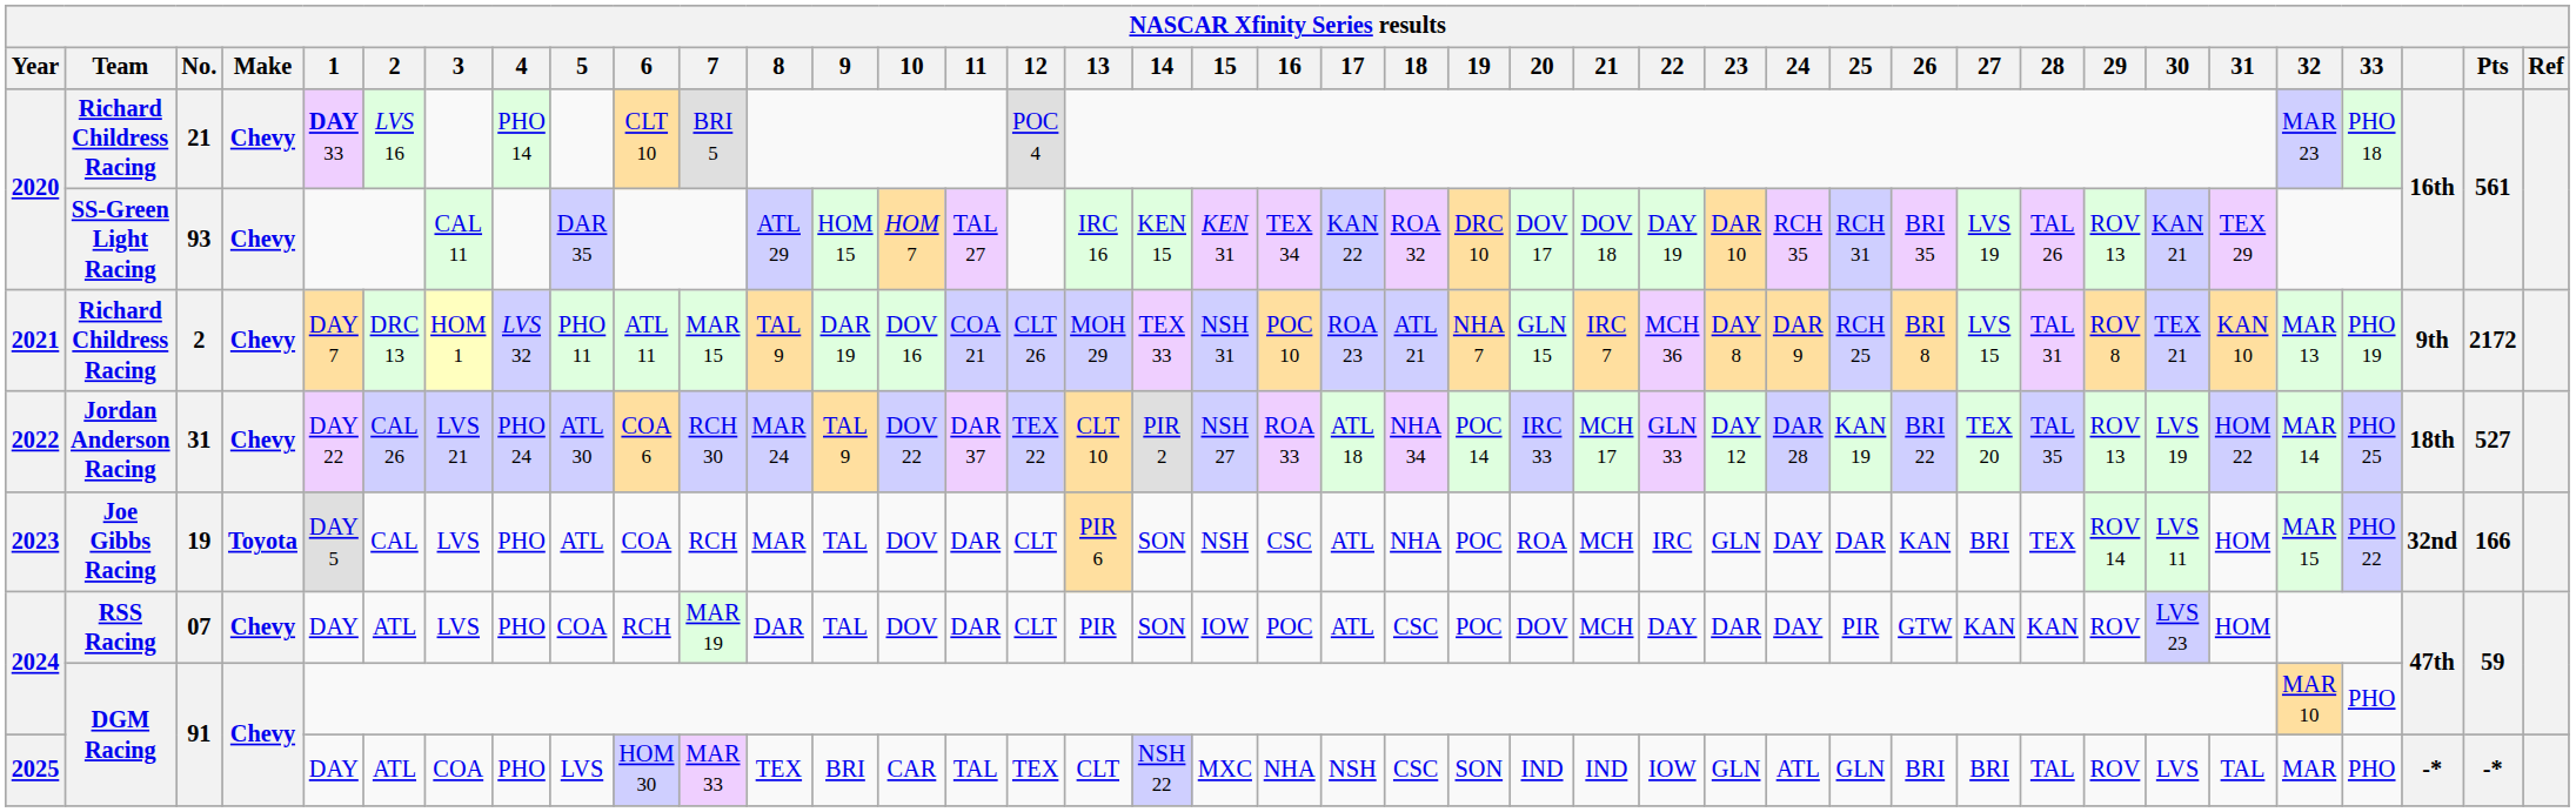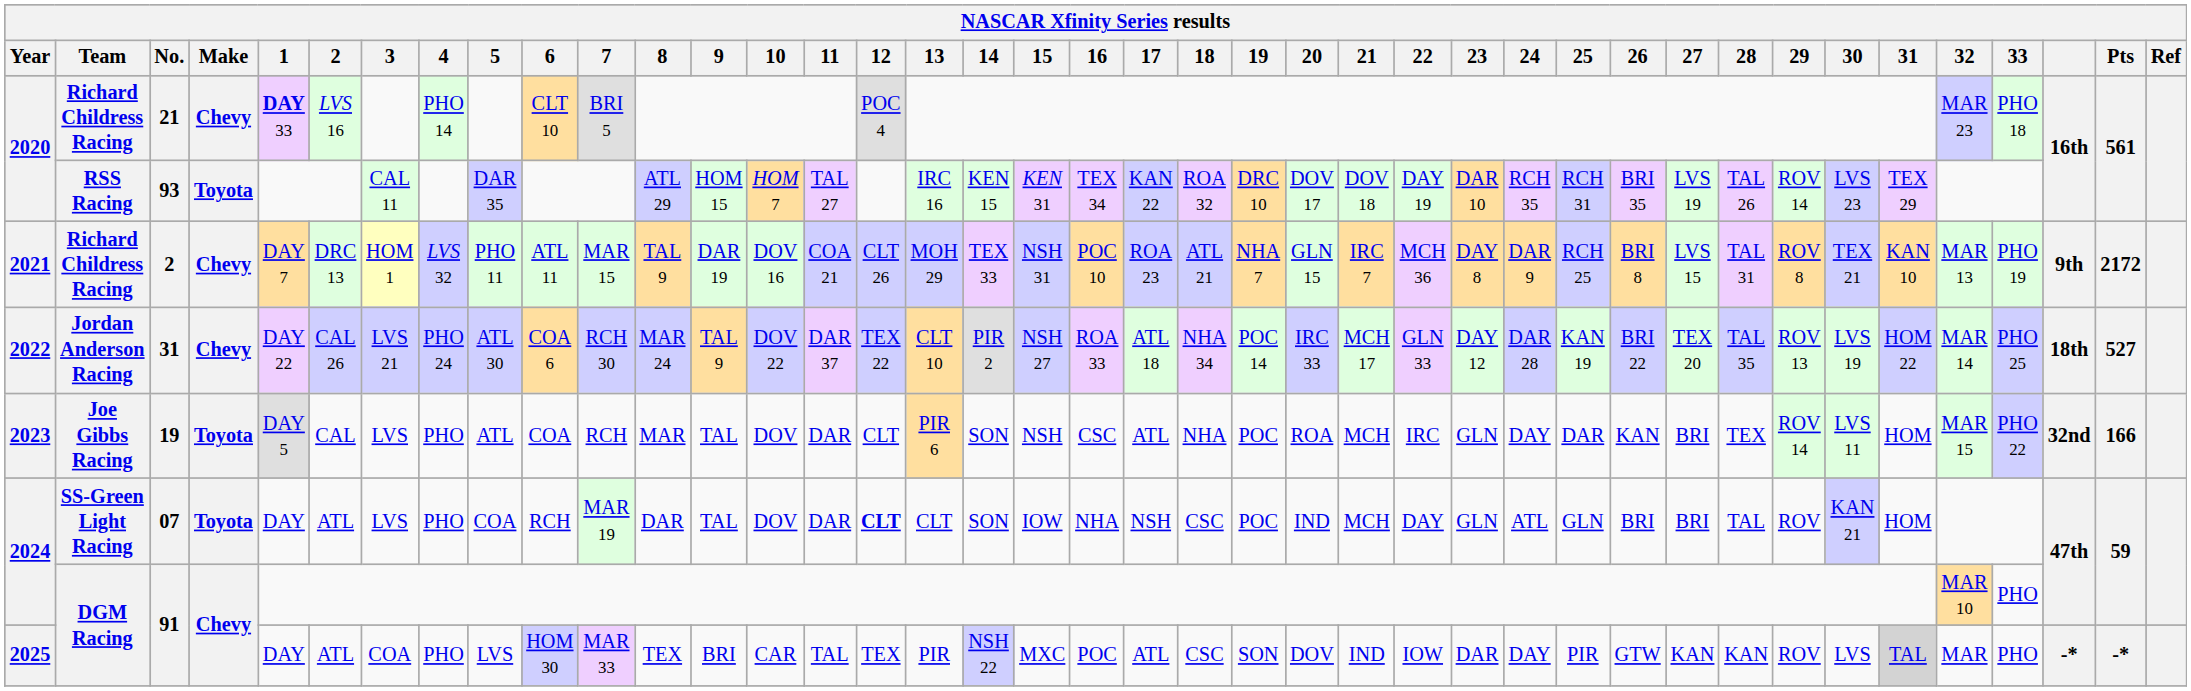 <table class="wikitable" style="text-align:center; font-size:75%">
 <tr>
 <th colspan=42><a href='#'>NASCAR Xfinity Series</a> results</th>
 </tr>
 <tr>
 <th>Year</th>
 <th>Team</th>
 <th>No.</th>
 <th>Make</th>
 <th>1</th>
 <th>2</th>
 <th>3</th>
 <th>4</th>
 <th>5</th>
 <th>6</th>
 <th>7</th>
 <th>8</th>
 <th>9</th>
 <th>10</th>
 <th>11</th>
 <th>12</th>
 <th>13</th>
 <th>14</th>
 <th>15</th>
 <th>16</th>
 <th>17</th>
 <th>18</th>
 <th>19</th>
 <th>20</th>
 <th>21</th>
 <th>22</th>
 <th>23</th>
 <th>24</th>
 <th>25</th>
 <th>26</th>
 <th>27</th>
 <th>28</th>
 <th>29</th>
 <th>30</th>
 <th>31</th>
 <th>32</th>
 <th>33</th>
 <th></th>
 <th>Pts</th>
 <th>Ref</th>
 </tr>
 <tr>
 <th rowspan=2><a href='#'>2020</a></th>
 <th><a href='#'>Richard Childress Racing</a></th>
 <th>21</th>
 <th><a href='#'>Chevy</a></th>
 <td style="background:#EFCFFF;"><strong><a href='#'>DAY</a></strong><br><small>33</small></td>
 <td style="background:#DFFFDF;"><em><a href='#'>LVS</a></em><br><small>16</small></td>
 <td></td>
 <td style="background:#DFFFDF;"><a href='#'>PHO</a><br><small>14</small></td>
 <td></td>
 <td style="background:#FFDF9F;"><a href='#'>CLT</a><br><small>10</small></td>
 <td style="background:#DFDFDF;"><a href='#'>BRI</a><br><small>5</small></td>
 <td colspan=4></td>
 <td style="background:#DFDFDF;"><a href='#'>POC</a><br><small>4</small></td>
 <td colspan=19></td>
 <td style="background:#CFCFFF;"><a href='#'>MAR</a><br><small>23</small></td>
 <td style="background:#DFFFDF;"><a href='#'>PHO</a><br><small>18</small></td>
 <th rowspan=2>16th</th>
 <th rowspan=2>561</th>
 <th rowspan=2></th>
 </tr>
 <tr>
-<th><a href='#'>SS-Green Light Racing</a></th>
+<th><a href='#'>RSS Racing</a></th>
 <th>93</th>
-<th><a href='#'>Chevy</a></th>
+<th><a href='#'>Toyota</a></th>
 <td colspan=2></td>
 <td style="background:#DFFFDF;"><a href='#'>CAL</a><br><small>11</small></td>
 <td></td>
 <td style="background:#CFCFFF;"><a href='#'>DAR</a><br><small>35</small></td>
 <td colspan=2></td>
 <td style="background:#CFCFFF;"><a href='#'>ATL</a><br><small>29</small></td>
 <td style="background:#DFFFDF;"><a href='#'>HOM</a><br><small>15</small></td>
 <td style="background:#FFDF9F;"><em><a href='#'>HOM</a></em><br><small>7</small></td>
 <td style="background:#EFCFFF;"><a href='#'>TAL</a><br><small>27</small></td>
 <td></td>
 <td style="background:#DFFFDF;"><a href='#'>IRC</a><br><small>16</small></td>
 <td style="background:#DFFFDF;"><a href='#'>KEN</a><br><small>15</small></td>
 <td style="background:#EFCFFF;"><em><a href='#'>KEN</a></em><br><small>31</small></td>
 <td style="background:#EFCFFF;"><a href='#'>TEX</a><br><small>34</small></td>
 <td style="background:#CFCFFF;"><a href='#'>KAN</a><br><small>22</small></td>
 <td style="background:#EFCFFF;"><a href='#'>ROA</a><br><small>32</small></td>
 <td style="background:#FFDF9F;"><a href='#'>DRC</a><br><small>10</small></td>
 <td style="background:#DFFFDF;"><a href='#'>DOV</a><br><small>17</small></td>
 <td style="background:#DFFFDF;"><a href='#'>DOV</a><br><small>18</small></td>
 <td style="background:#DFFFDF;"><a href='#'>DAY</a><br><small>19</small></td>
 <td style="background:#FFDF9F;"><a href='#'>DAR</a><br><small>10</small></td>
 <td style="background:#EFCFFF;"><a href='#'>RCH</a><br><small>35</small></td>
 <td style="background:#CFCFFF;"><a href='#'>RCH</a><br><small>31</small></td>
 <td style="background:#EFCFFF;"><a href='#'>BRI</a><br><small>35</small></td>
 <td style="background:#DFFFDF;"><a href='#'>LVS</a><br><small>19</small></td>
 <td style="background:#EFCFFF;"><a href='#'>TAL</a><br><small>26</small></td>
-<td style="background:#DFFFDF;"><a href='#'>ROV</a><br><small>13</small></td>
-<td style="background:#CFCFFF;"><a href='#'>KAN</a><br><small>21</small></td>
+<td style="background:#DFFFDF;"><a href='#'>ROV</a><br><small>14</small></td>
+<td style="background:#CFCFFF;"><a href='#'>LVS</a><br><small>23</small></td>
 <td style="background:#EFCFFF;"><a href='#'>TEX</a><br><small>29</small></td>
 <td colspan=2></td>
 </tr>
 <tr>
 <th><a href='#'>2021</a></th>
 <th><a href='#'>Richard Childress Racing</a></th>
 <th>2</th>
 <th><a href='#'>Chevy</a></th>
 <td style="background:#FFDF9F;"><a href='#'>DAY</a><br><small>7</small></td>
 <td style="background:#DFFFDF;"><a href='#'>DRC</a><br><small>13</small></td>
 <td style="background:#FFFFBF;"><a href='#'>HOM</a><br><small>1</small></td>
 <td style="background:#CFCFFF;"><em><a href='#'>LVS</a></em><br><small>32</small></td>
 <td style="background:#DFFFDF;"><a href='#'>PHO</a><br><small>11</small></td>
 <td style="background:#DFFFDF;"><a href='#'>ATL</a><br><small>11</small></td>
 <td style="background:#DFFFDF;"><a href='#'>MAR</a><br><small>15</small></td>
 <td style="background:#FFDF9F;"><a href='#'>TAL</a><br><small>9</small></td>
 <td style="background:#DFFFDF;"><a href='#'>DAR</a><br><small>19</small></td>
 <td style="background:#DFFFDF;"><a href='#'>DOV</a><br><small>16</small></td>
 <td style="background:#CFCFFF;"><a href='#'>COA</a><br><small>21</small></td>
 <td style="background:#CFCFFF;"><a href='#'>CLT</a><br><small>26</small></td>
 <td style="background:#CFCFFF;"><a href='#'>MOH</a><br><small>29</small></td>
 <td style="background:#EFCFFF;"><a href='#'>TEX</a><br><small>33</small></td>
 <td style="background:#CFCFFF;"><a href='#'>NSH</a><br><small>31</small></td>
 <td style="background:#FFDF9F;"><a href='#'>POC</a><br><small>10</small></td>
 <td style="background:#CFCFFF;"><a href='#'>ROA</a><br><small>23</small></td>
 <td style="background:#CFCFFF;"><a href='#'>ATL</a><br><small>21</small></td>
 <td style="background:#FFDF9F;"><a href='#'>NHA</a><br><small>7</small></td>
 <td style="background:#DFFFDF;"><a href='#'>GLN</a><br><small>15</small></td>
 <td style="background:#FFDF9F;"><a href='#'>IRC</a><br><small>7</small></td>
 <td style="background:#EFCFFF;"><a href='#'>MCH</a><br><small>36</small></td>
 <td style="background:#FFDF9F;"><a href='#'>DAY</a><br><small>8</small></td>
 <td style="background:#FFDF9F;"><a href='#'>DAR</a><br><small>9</small></td>
 <td style="background:#CFCFFF;"><a href='#'>RCH</a><br><small>25</small></td>
 <td style="background:#FFDF9F;"><a href='#'>BRI</a><br><small>8</small></td>
 <td style="background:#DFFFDF;"><a href='#'>LVS</a><br><small>15</small></td>
 <td style="background:#EFCFFF;"><a href='#'>TAL</a><br><small>31</small></td>
 <td style="background:#FFDF9F;"><a href='#'>ROV</a><br><small>8</small></td>
 <td style="background:#CFCFFF;"><a href='#'>TEX</a><br><small>21</small></td>
 <td style="background:#FFDF9F;"><a href='#'>KAN</a><br><small>10</small></td>
 <td style="background:#DFFFDF;"><a href='#'>MAR</a><br><small>13</small></td>
 <td style="background:#DFFFDF;"><a href='#'>PHO</a><br><small>19</small></td>
 <th>9th</th>
 <th>2172</th>
 <th></th>
 </tr>
 <tr>
 <th><a href='#'>2022</a></th>
 <th><a href='#'>Jordan Anderson Racing</a></th>
 <th>31</th>
 <th><a href='#'>Chevy</a></th>
 <td style="background:#EFCFFF;"><a href='#'>DAY</a><br><small>22</small></td>
 <td style="background:#CFCFFF;"><a href='#'>CAL</a><br><small>26</small></td>
 <td style="background:#CFCFFF;"><a href='#'>LVS</a><br><small>21</small></td>
 <td style="background:#CFCFFF;"><a href='#'>PHO</a><br><small>24</small></td>
 <td style="background:#CFCFFF;"><a href='#'>ATL</a><br><small>30</small></td>
 <td style="background:#FFDF9F;"><a href='#'>COA</a><br><small>6</small></td>
 <td style="background:#CFCFFF;"><a href='#'>RCH</a><br><small>30</small></td>
 <td style="background:#CFCFFF;"><a href='#'>MAR</a><br><small>24</small></td>
 <td style="background:#FFDF9F;"><a href='#'>TAL</a><br><small>9</small></td>
 <td style="background:#CFCFFF;"><a href='#'>DOV</a><br><small>22</small></td>
 <td style="background:#EFCFFF;"><a href='#'>DAR</a><br><small>37</small></td>
 <td style="background:#CFCFFF;"><a href='#'>TEX</a><br><small>22</small></td>
 <td style="background:#FFDF9F;"><a href='#'>CLT</a><br><small>10</small></td>
 <td style="background:#DFDFDF;"><a href='#'>PIR</a><br><small>2</small></td>
 <td style="background:#CFCFFF;"><a href='#'>NSH</a><br><small>27</small></td>
 <td style="background:#EFCFFF;"><a href='#'>ROA</a><br><small>33</small></td>
 <td style="background:#DFFFDF;"><a href='#'>ATL</a><br><small>18</small></td>
 <td style="background:#EFCFFF;"><a href='#'>NHA</a><br><small>34</small></td>
 <td style="background:#DFFFDF;"><a href='#'>POC</a><br><small>14</small></td>
 <td style="background:#CFCFFF;"><a href='#'>IRC</a><br><small>33</small></td>
 <td style="background:#DFFFDF;"><a href='#'>MCH</a><br><small>17</small></td>
 <td style="background:#EFCFFF;"><a href='#'>GLN</a><br><small>33</small></td>
 <td style="background:#DFFFDF;"><a href='#'>DAY</a><br><small>12</small></td>
 <td style="background:#CFCFFF;"><a href='#'>DAR</a><br><small>28</small></td>
 <td style="background:#DFFFDF;"><a href='#'>KAN</a><br><small>19</small></td>
 <td style="background:#CFCFFF;"><a href='#'>BRI</a><br><small>22</small></td>
 <td style="background:#DFFFDF;"><a href='#'>TEX</a><br><small>20</small></td>
 <td style="background:#CFCFFF;"><a href='#'>TAL</a><br><small>35</small></td>
 <td style="background:#DFFFDF;"><a href='#'>ROV</a><br><small>13</small></td>
 <td style="background:#DFFFDF;"><a href='#'>LVS</a><br><small>19</small></td>
 <td style="background:#CFCFFF;"><a href='#'>HOM</a><br><small>22</small></td>
 <td style="background:#DFFFDF;"><a href='#'>MAR</a><br><small>14</small></td>
 <td style="background:#CFCFFF;"><a href='#'>PHO</a><br><small>25</small></td>
 <th>18th</th>
 <th>527</th>
 <th></th>
 </tr>
 <tr>
 <th><a href='#'>2023</a></th>
 <th><a href='#'>Joe Gibbs Racing</a></th>
 <th>19</th>
 <th><a href='#'>Toyota</a></th>
 <td style="background:#DFDFDF;"><a href='#'>DAY</a><br><small>5</small></td>
 <td><a href='#'>CAL</a></td>
 <td><a href='#'>LVS</a></td>
 <td><a href='#'>PHO</a></td>
 <td><a href='#'>ATL</a></td>
 <td><a href='#'>COA</a></td>
 <td><a href='#'>RCH</a></td>
 <td><a href='#'>MAR</a></td>
 <td><a href='#'>TAL</a></td>
 <td><a href='#'>DOV</a></td>
 <td><a href='#'>DAR</a></td>
 <td><a href='#'>CLT</a></td>
 <td style="background:#FFDF9F;"><a href='#'>PIR</a><br><small>6</small></td>
 <td><a href='#'>SON</a></td>
 <td><a href='#'>NSH</a></td>
 <td><a href='#'>CSC</a></td>
 <td><a href='#'>ATL</a></td>
 <td><a href='#'>NHA</a></td>
 <td><a href='#'>POC</a></td>
 <td><a href='#'>ROA</a></td>
 <td><a href='#'>MCH</a></td>
 <td><a href='#'>IRC</a></td>
 <td><a href='#'>GLN</a></td>
 <td><a href='#'>DAY</a></td>
 <td><a href='#'>DAR</a></td>
 <td><a href='#'>KAN</a></td>
 <td><a href='#'>BRI</a></td>
 <td><a href='#'>TEX</a></td>
 <td style="background:#DFFFDF;"><a href='#'>ROV</a><br><small>14</small></td>
 <td style="background:#DFFFDF;"><a href='#'>LVS</a><br><small>11</small></td>
 <td><a href='#'>HOM</a></td>
 <td style="background:#DFFFDF;"><a href='#'>MAR</a><br><small>15</small></td>
 <td style="background:#CFCFFF;"><a href='#'>PHO</a><br><small>22</small></td>
 <th>32nd</th>
 <th>166</th>
 <th></th>
 </tr>
 <tr>
 <th rowspan=2><a href='#'>2024</a></th>
-<th><a href='#'>RSS Racing</a></th>
+<th><a href='#'>SS-Green Light Racing</a></th>
 <th>07</th>
-<th><a href='#'>Chevy</a></th>
+<th><a href='#'>Toyota</a></th>
 <td><a href='#'>DAY</a></td>
 <td><a href='#'>ATL</a></td>
 <td><a href='#'>LVS</a></td>
 <td><a href='#'>PHO</a></td>
 <td><a href='#'>COA</a></td>
 <td><a href='#'>RCH</a></td>
 <td style="background:#DFFFDF;"><a href='#'>MAR</a><br><small>19</small></td>
 <td><a href='#'>DAR</a></td>
 <td><a href='#'>TAL</a></td>
 <td><a href='#'>DOV</a></td>
 <td><a href='#'>DAR</a></td>
+<td><strong><a href='#'>CLT</a></strong></td>
 <td><a href='#'>CLT</a></td>
-<td><a href='#'>PIR</a></td>
 <td><a href='#'>SON</a></td>
 <td><a href='#'>IOW</a></td>
-<td><a href='#'>POC</a></td>
-<td><a href='#'>ATL</a></td>
+<td><a href='#'>NHA</a></td>
+<td><a href='#'>NSH</a></td>
 <td><a href='#'>CSC</a></td>
 <td><a href='#'>POC</a></td>
-<td><a href='#'>DOV</a></td>
+<td><a href='#'>IND</a></td>
 <td><a href='#'>MCH</a></td>
 <td><a href='#'>DAY</a></td>
-<td><a href='#'>DAR</a></td>
-<td><a href='#'>DAY</a></td>
-<td><a href='#'>PIR</a></td>
-<td><a href='#'>GTW</a></td>
-<td><a href='#'>KAN</a></td>
-<td><a href='#'>KAN</a></td>
+<td><a href='#'>GLN</a></td>
+<td><a href='#'>ATL</a></td>
+<td><a href='#'>GLN</a></td>
+<td><a href='#'>BRI</a></td>
+<td><a href='#'>BRI</a></td>
+<td><a href='#'>TAL</a></td>
 <td><a href='#'>ROV</a></td>
-<td style="background:#CFCFFF;"><a href='#'>LVS</a><br><small>23</small></td>
+<td style="background:#CFCFFF;"><a href='#'>KAN</a><br><small>21</small></td>
 <td><a href='#'>HOM</a></td>
 <td colspan=2></td>
 <th rowspan=2>47th</th>
 <th rowspan=2>59</th>
 <th rowspan=2></th>
 </tr>
 <tr>
 <th rowspan=2><a href='#'>DGM Racing</a></th>
 <th rowspan=2>91</th>
 <th rowspan=2><a href='#'>Chevy</a></th>
 <td colspan=31></td>
 <td style="background:#FFDF9F;"><a href='#'>MAR</a><br><small>10</small></td>
 <td><a href='#'>PHO</a></td>
 </tr>
 <tr>
 <th><a href='#'>2025</a></th>
 <td><a href='#'>DAY</a></td>
 <td><a href='#'>ATL</a></td>
 <td><a href='#'>COA</a></td>
 <td><a href='#'>PHO</a></td>
 <td><a href='#'>LVS</a></td>
 <td style="background:#CFCFFF;"><a href='#'>HOM</a><br><small>30</small></td>
 <td style="background:#EFCFFF;"><a href='#'>MAR</a><br><small>33</small></td>
 <td><a href='#'>TEX</a></td>
 <td><a href='#'>BRI</a></td>
 <td><a href='#'>CAR</a></td>
 <td><a href='#'>TAL</a></td>
 <td><a href='#'>TEX</a></td>
-<td><a href='#'>CLT</a></td>
+<td><a href='#'>PIR</a></td>
 <td style="background:#CFCFFF;"><a href='#'>NSH</a><br><small>22</small></td>
 <td><a href='#'>MXC</a></td>
-<td><a href='#'>NHA</a></td>
-<td><a href='#'>NSH</a></td>
+<td><a href='#'>POC</a></td>
+<td><a href='#'>ATL</a></td>
 <td><a href='#'>CSC</a></td>
 <td><a href='#'>SON</a></td>
-<td><a href='#'>IND</a></td>
+<td><a href='#'>DOV</a></td>
 <td><a href='#'>IND</a></td>
 <td><a href='#'>IOW</a></td>
-<td><a href='#'>GLN</a></td>
-<td><a href='#'>ATL</a></td>
-<td><a href='#'>GLN</a></td>
-<td><a href='#'>BRI</a></td>
-<td><a href='#'>BRI</a></td>
-<td><a href='#'>TAL</a></td>
+<td><a href='#'>DAR</a></td>
+<td><a href='#'>DAY</a></td>
+<td><a href='#'>PIR</a></td>
+<td><a href='#'>GTW</a></td>
+<td><a href='#'>KAN</a></td>
+<td><a href='#'>KAN</a></td>
 <td><a href='#'>ROV</a></td>
 <td><a href='#'>LVS</a></td>
-<td><a href='#'>TAL</a></td>
+<td style="background: lightgrey;"><a href='#'>TAL</a></td>
 <td><a href='#'>MAR</a></td>
 <td><a href='#'>PHO</a></td>
 <th>-*</th>
 <th>-*</th>
 <th></th>
 </tr>
 </table>
